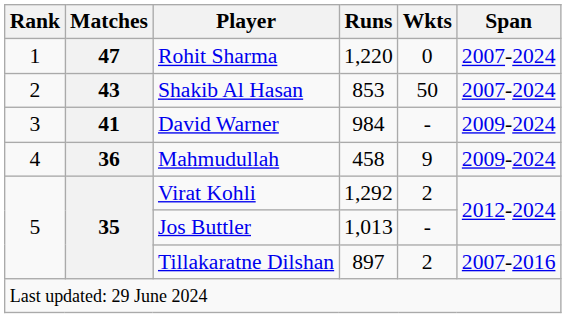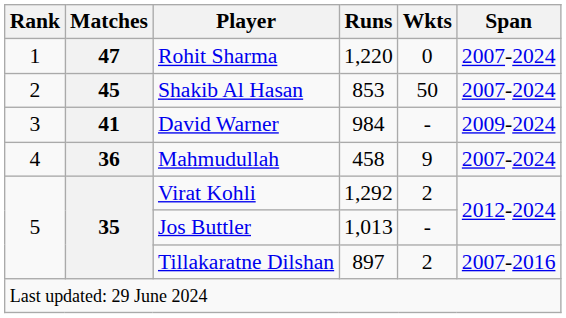 <table class="wikitable sortable">
 <tr>
 <th>Rank</th>
 <th>Matches</th>
 <th>Player</th>
 <th>Runs</th>
 <th>Wkts</th>
 <th>Span</th>
 </tr>
 <tr>
 <td align=center>1</td>
 <th>47</th>
 <td> <a href='#'>Rohit Sharma</a></td>
 <td align=center>1,220</td>
 <td align=center>0</td>
 <td><a href='#'>2007</a>-<a href='#'>2024</a></td>
 </tr>
 <tr>
 <td align=center>2</td>
-<th>43</th>
+<th>45</th>
 <td> <a href='#'>Shakib Al Hasan</a></td>
 <td align=center>853</td>
 <td align=center>50</td>
 <td><a href='#'>2007</a>-<a href='#'>2024</a></td>
 </tr>
 <tr>
 <td align=center>3</td>
 <th>41</th>
 <td> <a href='#'>David Warner</a></td>
 <td align=center>984</td>
 <td align=center>-</td>
 <td><a href='#'>2009</a>-<a href='#'>2024</a></td>
 </tr>
 <tr>
 <td align=center>4</td>
 <th>36</th>
 <td> <a href='#'>Mahmudullah</a></td>
 <td align=center>458</td>
 <td align=center>9</td>
-<td><a href='#'>2009</a>-<a href='#'>2024</a></td>
+<td><a href='#'>2007</a>-<a href='#'>2024</a></td>
 </tr>
 <tr>
 <td align=center rowspan=3>5</td>
 <th rowspan=3>35</th>
 <td> <a href='#'>Virat Kohli</a></td>
 <td align=center>1,292</td>
 <td align=center>2</td>
 <td rowspan=2><a href='#'>2012</a>-<a href='#'>2024</a></td>
 </tr>
 <tr>
 <td> <a href='#'>Jos Buttler</a></td>
 <td align=center>1,013</td>
 <td align=center>-</td>
 </tr>
 <tr>
 <td> <a href='#'>Tillakaratne Dilshan</a></td>
 <td align=center>897</td>
 <td align=center>2</td>
 <td><a href='#'>2007</a>-<a href='#'>2016</a></td>
 </tr>
 <tr>
 <td colspan="8"><small>Last updated: 29 June 2024</small></td>
 </tr>
 </table>
